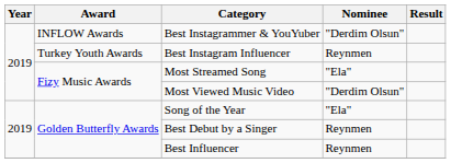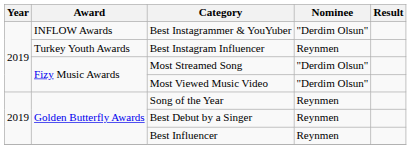 <table class="wikitable sortable">
 <tr>
 <th><strong>Year</strong></th>
 <th><strong>Award</strong></th>
 <th><strong>Category</strong></th>
 <th><strong>Nominee</strong></th>
 <th><strong>Result</strong></th>
 </tr>
 <tr>
 <td rowspan="4">2019</td>
 <td>INFLOW Awards</td>
 <td>Best Instagrammer & YouYuber</td>
 <td>"Derdim Olsun"</td>
 <td></td>
 </tr>
 <tr>
 <td>Turkey Youth Awards</td>
 <td>Best Instagram Influencer</td>
 <td>Reynmen</td>
 <td></td>
 </tr>
 <tr>
 <td rowspan="2"><a href='#'>Fizy</a> Music Awards</td>
 <td>Most Streamed Song</td>
-<td>"Ela"</td>
+<td>"Derdim Olsun"</td>
 <td></td>
 </tr>
 <tr>
 <td>Most Viewed Music Video</td>
 <td>"Derdim Olsun"</td>
 <td></td>
 </tr>
 <tr>
 <td rowspan="3">2019</td>
 <td rowspan="3"><a href='#'>Golden Butterfly Awards</a></td>
 <td>Song of the Year</td>
-<td>"Ela"</td>
+<td>Reynmen</td>
 <td></td>
 </tr>
 <tr>
 <td>Best Debut by a Singer</td>
 <td>Reynmen</td>
 <td></td>
 </tr>
 <tr>
 <td>Best Influencer</td>
 <td>Reynmen</td>
 <td></td>
 </tr>
 <tr>
 </tr>
 </table>
